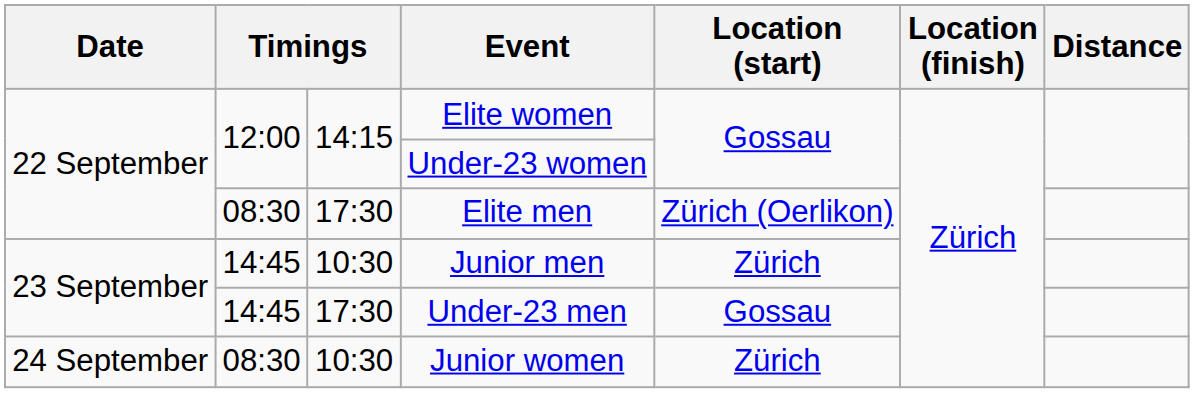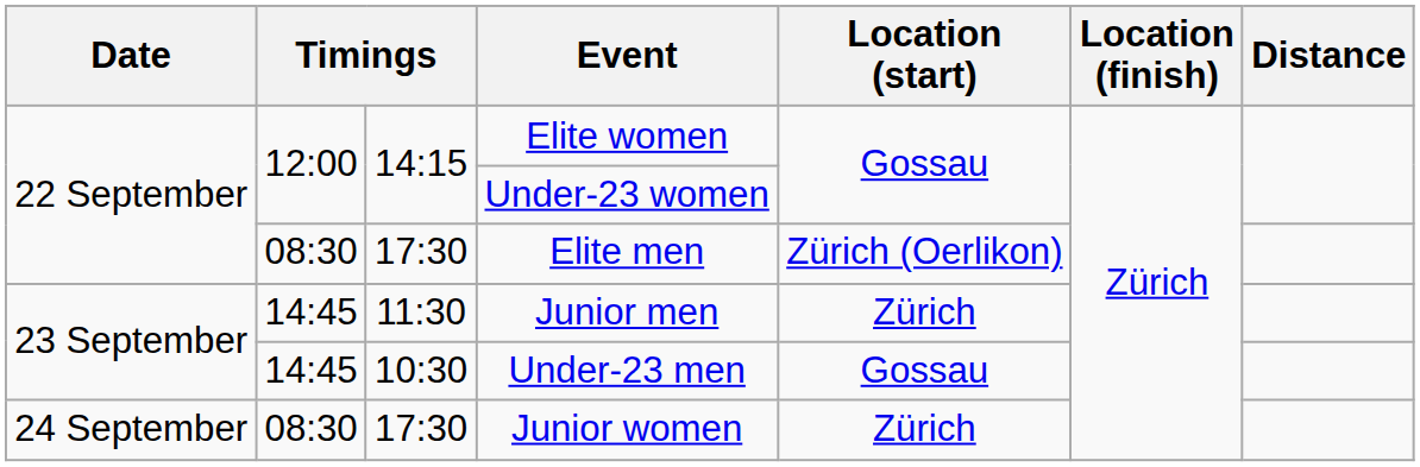 <table class="wikitable" style="text-align: center">
 <tr>
 <th>Date</th>
 <th colspan=2>Timings</th>
 <th>Event</th>
 <th>Location<br>(start)</th>
 <th>Location<br>(finish)</th>
 <th>Distance</th>
 </tr>
 <tr>
 <td rowspan=3>22 September</td>
 <td rowspan=2>12:00</td>
 <td rowspan=2>14:15</td>
 <td><a href='#'>Elite women</a></td>
 <td rowspan=2><a href='#'>Gossau</a></td>
 <td rowspan=6><a href='#'>Zürich</a></td>
 <td rowspan=2></td>
 </tr>
 <tr>
 <td><a href='#'>Under-23 women</a></td>
 </tr>
 <tr>
 <td>08:30</td>
 <td>17:30</td>
 <td><a href='#'>Elite men</a></td>
 <td><a href='#'>Zürich (Oerlikon)</a></td>
 <td></td>
 </tr>
 <tr>
 <td rowspan=2>23 September</td>
 <td>14:45</td>
-<td>10:30</td>
+<td>11:30</td>
 <td><a href='#'>Junior men</a></td>
 <td><a href='#'>Zürich</a></td>
 <td></td>
 </tr>
 <tr>
 <td>14:45</td>
-<td>17:30</td>
+<td>10:30</td>
 <td><a href='#'>Under-23 men</a></td>
 <td><a href='#'>Gossau</a></td>
 <td></td>
 </tr>
 <tr>
 <td>24 September</td>
 <td>08:30</td>
-<td>10:30</td>
+<td>17:30</td>
 <td><a href='#'>Junior women</a></td>
 <td><a href='#'>Zürich</a></td>
 <td></td>
 </tr>
 </table>
